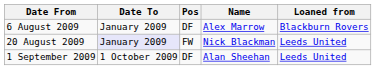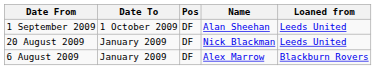 <table class="wikitable">
 <tr>
 <th>Date From</th>
 <th>Date To</th>
 <th>Pos</th>
 <th>Name</th>
 <th>Loaned from</th>
 </tr>
 <tr>
+<td>1 September 2009</td>
+<td>1 October 2009</td>
+<td>DF</td>
+<td><a href='#'>Alan Sheehan</a></td>
+<td><a href='#'>Leeds United</a></td>
+</tr>
+<tr>
+<td>20 August 2009</td>
+<td>January 2009</td>
+<td>DF</td>
+<td><a href='#'>Nick Blackman</a></td>
+<td><a href='#'>Leeds United</a></td>
+</tr>
+<tr>
 <td>6 August 2009</td>
 <td>January 2009</td>
 <td>DF</td>
 <td><a href='#'>Alex Marrow</a></td>
 <td><a href='#'>Blackburn Rovers</a></td>
 </tr>
-<tr>
-<td>20 August 2009</td>
-<td style="background: lavender;">January 2009</td>
-<td>FW</td>
-<td><a href='#'>Nick Blackman</a></td>
-<td><a href='#'>Leeds United</a></td>
-</tr>
-<tr>
-<td>1 September 2009</td>
-<td>1 October 2009</td>
-<td>DF</td>
-<td><a href='#'>Alan Sheehan</a></td>
-<td><a href='#'>Leeds United</a></td>
-</tr>
 </table>
